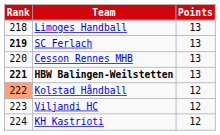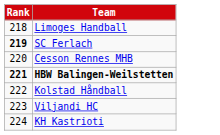 <table class="wikitable" style="text-align: center">
 <tr>
 <th style="color:#FFFFFF; background:#d1050c">Rank</th>
 <th style="color:#FFFFFF; background:#d1050c">Team</th>
-<th style="color:#FFFFFF; background:#d1050c">Points</th>
 </tr>
 <tr>
 <td>218</td>
 <td align=left> <a href='#'>Limoges Handball</a></td>
-<td>13</td>
 </tr>
 <tr>
 <td><strong>219</strong></td>
 <td align=left> <a href='#'>SC Ferlach</a></td>
-<td>13</td>
 </tr>
 <tr>
 <td>220</td>
 <td align=left> <a href='#'>Cesson Rennes MHB</a></td>
-<td>13</td>
 </tr>
 <tr>
 <td><strong>221</strong></td>
 <td align=left> <strong>HBW Balingen-Weilstetten</strong></td>
-<td>13</td>
 </tr>
 <tr>
-<td style="background: lightsalmon;">222</td>
+<td>222</td>
 <td align=left> <a href='#'>Kolstad Håndball</a></td>
-<td>12</td>
 </tr>
 <tr>
 <td>223</td>
 <td align=left> <a href='#'>Viljandi HC</a></td>
-<td>12</td>
 </tr>
 <tr>
 <td>224</td>
 <td align=left> <a href='#'>KH Kastrioti</a></td>
-<td>12</td>
 </tr>
 </table>
